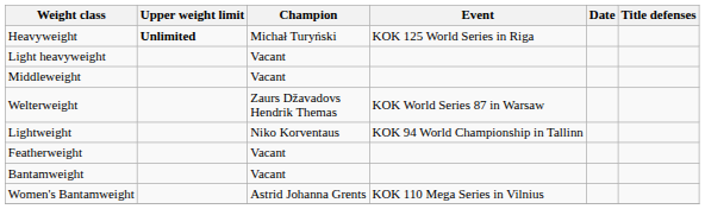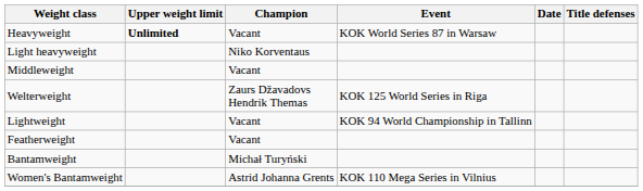 <table class="wikitable">
 <tr>
 <th>Weight class</th>
 <th>Upper weight limit</th>
 <th>Champion</th>
 <th>Event</th>
 <th>Date</th>
 <th>Title defenses</th>
 </tr>
 <tr>
 <td>Heavyweight</td>
 <td><strong>Unlimited</strong></td>
-<td> Michał Turyński <br></td>
-<td>KOK 125 World Series in Riga</td>
+<td>Vacant</td>
+<td>KOK World Series 87 in Warsaw</td>
 <td></td>
 <td></td>
 </tr>
 <tr>
 <td>Light heavyweight</td>
 <td></td>
-<td>Vacant</td>
+<td>Niko Korventaus<br></td>
 <td></td>
 <td></td>
 <td></td>
 </tr>
 <tr>
 <td>Middleweight</td>
 <td></td>
 <td>Vacant</td>
 <td></td>
 <td></td>
 <td></td>
 </tr>
 <tr>
 <td>Welterweight</td>
 <td></td>
 <td> Zaurs Džavadovs<br>Hendrik Themas</td>
-<td>KOK World Series 87 in Warsaw</td>
+<td>KOK 125 World Series in Riga</td>
 <td></td>
 <td></td>
 </tr>
 <tr>
 <td>Lightweight</td>
 <td></td>
-<td>Niko Korventaus<br></td>
+<td>Vacant</td>
 <td>KOK 94 World Championship in Tallinn</td>
 <td></td>
 <td></td>
 </tr>
 <tr>
 <td>Featherweight</td>
 <td></td>
 <td>Vacant</td>
 <td></td>
 <td></td>
 <td></td>
 </tr>
 <tr>
 <td>Bantamweight</td>
 <td></td>
-<td>Vacant</td>
+<td> Michał Turyński <br></td>
 <td></td>
 <td></td>
 <td></td>
 </tr>
 <tr>
 <td>Women's Bantamweight</td>
 <td></td>
 <td> Astrid Johanna Grents<br></td>
 <td>KOK 110 Mega Series in Vilnius</td>
 <td></td>
 <td></td>
 </tr>
 <tr>
 </tr>
 </table>
